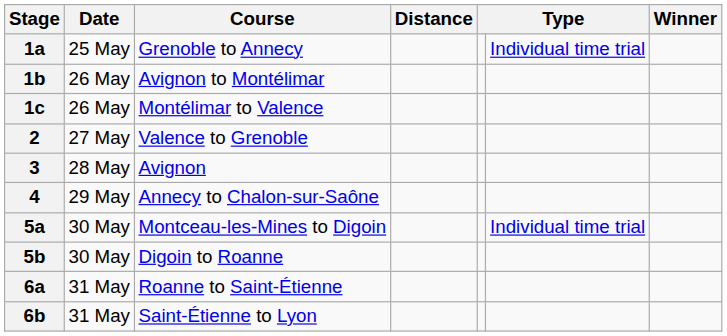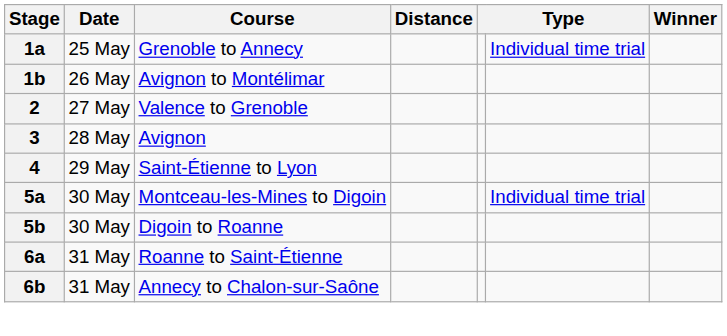 <table class="wikitable">
 <tr>
 <th>Stage</th>
 <th>Date</th>
 <th>Course</th>
 <th>Distance</th>
 <th scope="col" colspan="2">Type</th>
 <th>Winner</th>
 </tr>
 <tr>
 <th scope="row" style="text-align:center;">1a</th>
 <td style="text-align:center;">25 May</td>
 <td><a href='#'>Grenoble</a> to <a href='#'>Annecy</a></td>
 <td style="text-align:center;"></td>
 <td></td>
 <td><a href='#'>Individual time trial</a></td>
 <td></td>
 </tr>
 <tr>
 <th scope="row" style="text-align:center;">1b</th>
 <td style="text-align:center;">26 May</td>
 <td><a href='#'>Avignon</a> to <a href='#'>Montélimar</a></td>
 <td style="text-align:center;"></td>
 <td></td>
 <td></td>
 <td></td>
 </tr>
 <tr>
-<th scope="row" style="text-align:center;">1c</th>
-<td style="text-align:center;">26 May</td>
-<td><a href='#'>Montélimar</a> to <a href='#'>Valence</a></td>
-<td style="text-align:center;"></td>
-<td></td>
-<td></td>
-<td></td>
-</tr>
-<tr>
 <th scope="row" style="text-align:center;">2</th>
 <td style="text-align:center;">27 May</td>
 <td><a href='#'>Valence</a> to <a href='#'>Grenoble</a></td>
 <td style="text-align:center;"></td>
 <td></td>
 <td></td>
 <td></td>
 </tr>
 <tr>
 <th scope="row" style="text-align:center;">3</th>
 <td style="text-align:center;">28 May</td>
 <td><a href='#'>Avignon</a></td>
 <td style="text-align:center;"></td>
 <td></td>
 <td></td>
 <td></td>
 </tr>
 <tr>
 <th scope="row" style="text-align:center;">4</th>
 <td style="text-align:center;">29 May</td>
-<td><a href='#'>Annecy</a> to <a href='#'>Chalon-sur-Saône</a></td>
+<td><a href='#'>Saint-Étienne</a> to <a href='#'>Lyon</a></td>
 <td style="text-align:center;"></td>
 <td></td>
 <td></td>
 <td></td>
 </tr>
 <tr>
 <th scope="row" style="text-align:center;">5a</th>
 <td style="text-align:center;">30 May</td>
 <td><a href='#'>Montceau-les-Mines</a> to <a href='#'>Digoin</a></td>
 <td style="text-align:center;"></td>
 <td></td>
 <td><a href='#'>Individual time trial</a></td>
 <td></td>
 </tr>
 <tr>
 <th scope="row" style="text-align:center;">5b</th>
 <td style="text-align:center;">30 May</td>
 <td><a href='#'>Digoin</a> to <a href='#'>Roanne</a></td>
 <td style="text-align:center;"></td>
 <td></td>
 <td></td>
 <td></td>
 </tr>
 <tr>
 <th scope="row" style="text-align:center;">6a</th>
 <td style="text-align:center;">31 May</td>
 <td><a href='#'>Roanne</a> to <a href='#'>Saint-Étienne</a></td>
 <td style="text-align:center;"></td>
 <td></td>
 <td></td>
 <td></td>
 </tr>
 <tr>
 <th scope="row" style="text-align:center;">6b</th>
 <td style="text-align:center;">31 May</td>
-<td><a href='#'>Saint-Étienne</a> to <a href='#'>Lyon</a></td>
+<td><a href='#'>Annecy</a> to <a href='#'>Chalon-sur-Saône</a></td>
 <td style="text-align:center;"></td>
 <td></td>
 <td></td>
 <td></td>
 </tr>
 </table>
